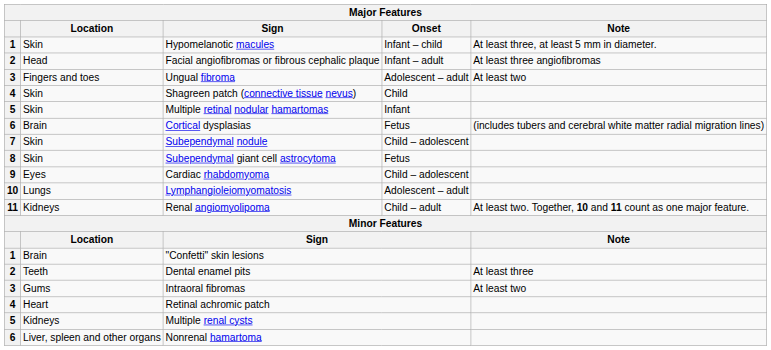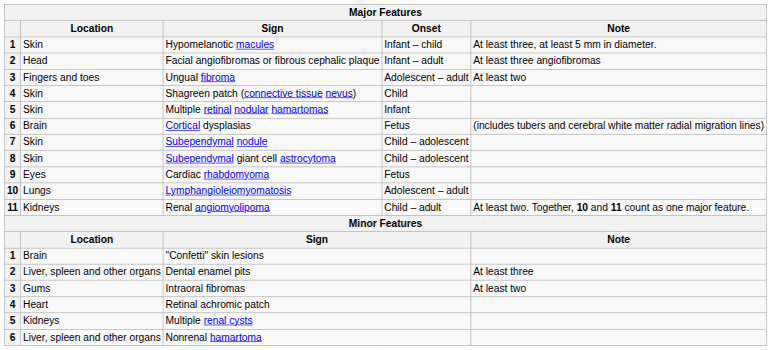 <table class=wikitable style="margin: 1em auto 1em auto">
 <tr>
 <th colspan="5">Major Features</th>
 </tr>
 <tr>
 <th></th>
 <th>Location</th>
 <th>Sign</th>
 <th>Onset</th>
 <th>Note</th>
 </tr>
 <tr>
 <th>1</th>
 <td>Skin</td>
 <td>Hypomelanotic <a href='#'>macules</a></td>
 <td>Infant – child</td>
 <td>At least three, at least 5 mm in diameter.</td>
 </tr>
 <tr>
 <th>2</th>
 <td>Head</td>
 <td>Facial angiofibromas or fibrous cephalic plaque</td>
 <td>Infant – adult</td>
 <td>At least three angiofibromas</td>
 </tr>
 <tr>
 <th>3</th>
 <td>Fingers and toes</td>
 <td>Ungual <a href='#'>fibroma</a></td>
 <td>Adolescent – adult</td>
 <td>At least two</td>
 </tr>
 <tr>
 <th>4</th>
 <td>Skin</td>
 <td>Shagreen patch (<a href='#'>connective tissue</a> <a href='#'>nevus</a>)</td>
 <td>Child</td>
 <td></td>
 </tr>
 <tr>
 <th>5</th>
 <td>Skin</td>
 <td>Multiple <a href='#'>retinal</a> <a href='#'>nodular</a> <a href='#'>hamartomas</a></td>
 <td>Infant</td>
 <td></td>
 </tr>
 <tr>
 <th>6</th>
 <td>Brain</td>
 <td><a href='#'>Cortical</a> dysplasias</td>
 <td>Fetus</td>
 <td>(includes tubers and cerebral white matter radial migration lines)</td>
 </tr>
 <tr>
 <th>7</th>
 <td>Skin</td>
 <td><a href='#'>Subependymal</a> <a href='#'>nodule</a></td>
 <td>Child – adolescent</td>
 <td></td>
 </tr>
 <tr>
 <th>8</th>
 <td>Skin</td>
 <td><a href='#'>Subependymal</a> giant cell <a href='#'>astrocytoma</a></td>
-<td>Fetus</td>
+<td>Child – adolescent</td>
 <td></td>
 </tr>
 <tr>
 <th>9</th>
 <td>Eyes</td>
 <td>Cardiac <a href='#'>rhabdomyoma</a></td>
-<td>Child – adolescent</td>
+<td>Fetus</td>
 <td></td>
 </tr>
 <tr>
 <th>10</th>
 <td>Lungs</td>
 <td><a href='#'>Lymphangioleiomyomatosis</a></td>
 <td>Adolescent – adult</td>
 <td></td>
 </tr>
 <tr>
 <th>11</th>
 <td>Kidneys</td>
 <td>Renal <a href='#'>angiomyolipoma</a></td>
 <td>Child – adult</td>
 <td>At least two. Together, <strong>10</strong> and <strong>11</strong> count as one major feature.</td>
 </tr>
 <tr>
 <th colspan="5">Minor Features</th>
 </tr>
 <tr>
 <th></th>
 <th>Location</th>
 <th colspan="2">Sign</th>
 <th>Note</th>
 </tr>
 <tr>
 <th>1</th>
 <td>Brain</td>
 <td colspan="2">"Confetti" skin lesions</td>
 <td></td>
 </tr>
 <tr>
 <th>2</th>
-<td>Teeth</td>
+<td>Liver, spleen and other organs</td>
 <td colspan="2">Dental enamel pits</td>
 <td>At least three</td>
 </tr>
 <tr>
 <th>3</th>
 <td>Gums</td>
 <td colspan="2">Intraoral fibromas</td>
 <td>At least two</td>
 </tr>
 <tr>
 <th>4</th>
 <td>Heart</td>
 <td colspan="2">Retinal achromic patch</td>
 <td></td>
 </tr>
 <tr>
 <th>5</th>
 <td>Kidneys</td>
 <td colspan="2">Multiple <a href='#'>renal cysts</a></td>
 <td></td>
 </tr>
 <tr>
 <th>6</th>
 <td>Liver, spleen and other organs</td>
 <td colspan="2">Nonrenal <a href='#'>hamartoma</a></td>
 <td></td>
 </tr>
 </table>
